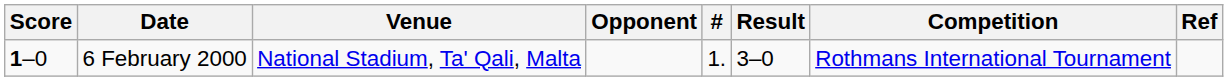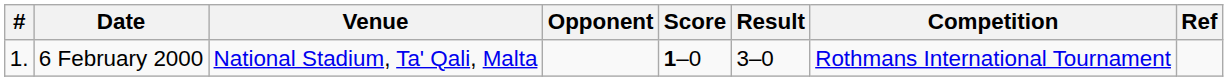 <table class="wikitable">
 <tr>
-<th>Score</th>
+<th>#</th>
 <th>Date</th>
 <th>Venue</th>
 <th>Opponent</th>
-<th>#</th>
+<th>Score</th>
 <th>Result</th>
 <th>Competition</th>
 <th>Ref</th>
 </tr>
 <tr>
-<td><strong>1</strong>–0</td>
+<td>1.</td>
 <td>6 February 2000</td>
 <td><a href='#'>National Stadium</a>, <a href='#'>Ta' Qali</a>, <a href='#'>Malta</a></td>
 <td></td>
-<td>1.</td>
+<td><strong>1</strong>–0</td>
 <td>3–0</td>
 <td><a href='#'>Rothmans International Tournament</a></td>
 <td></td>
 </tr>
 </table>
